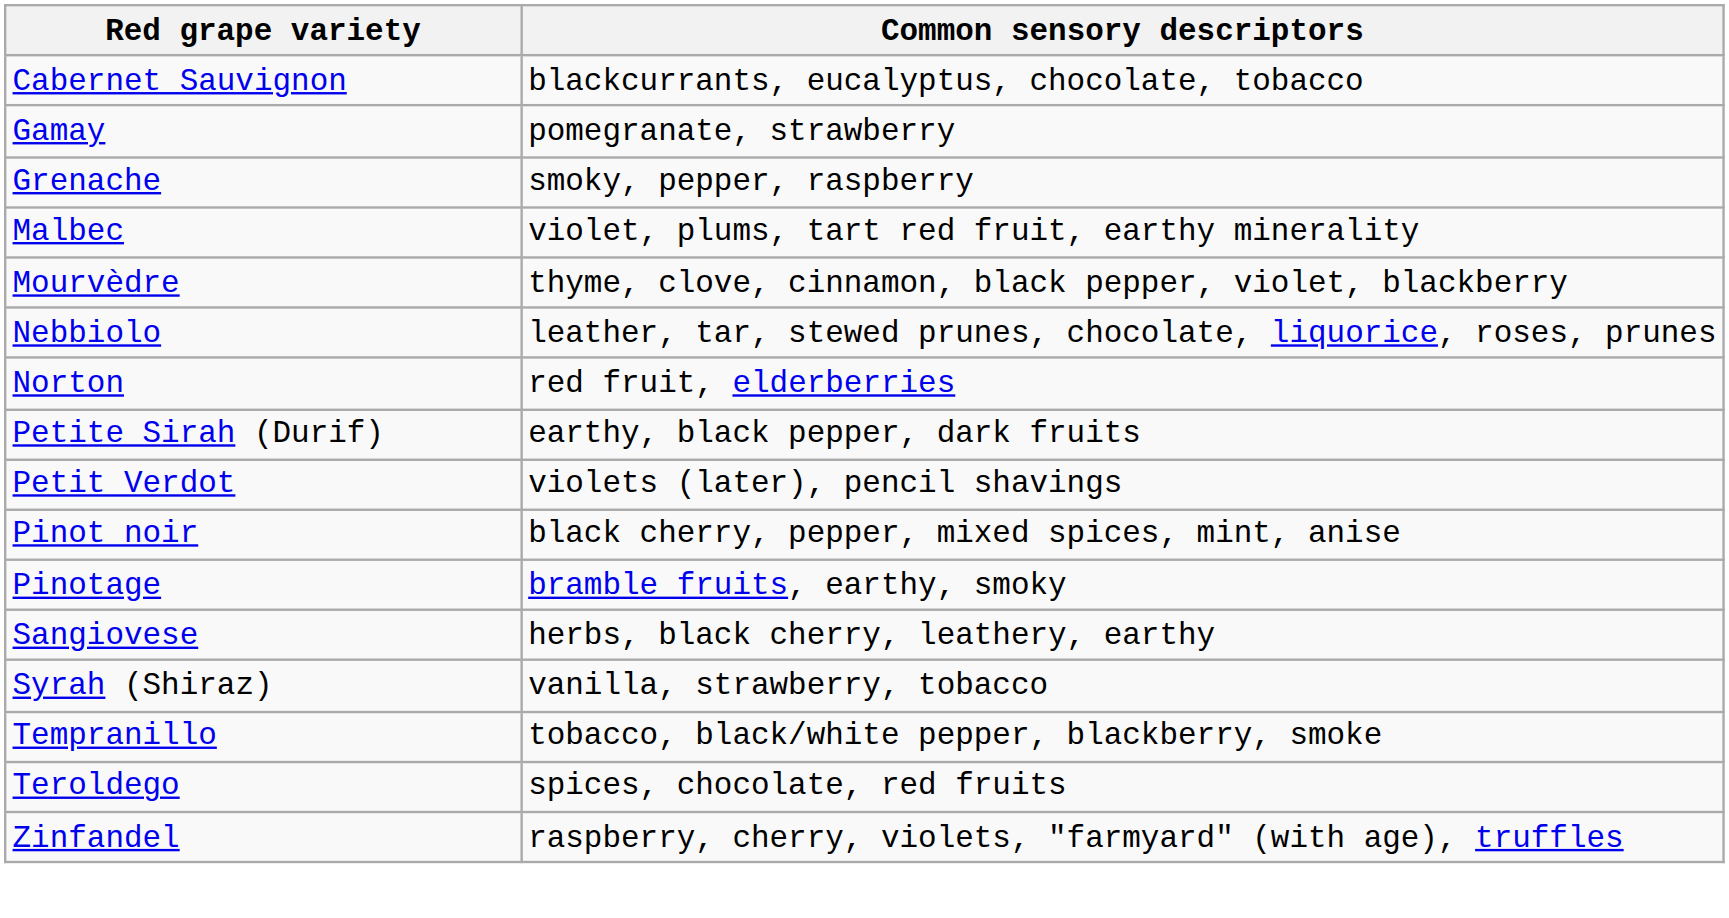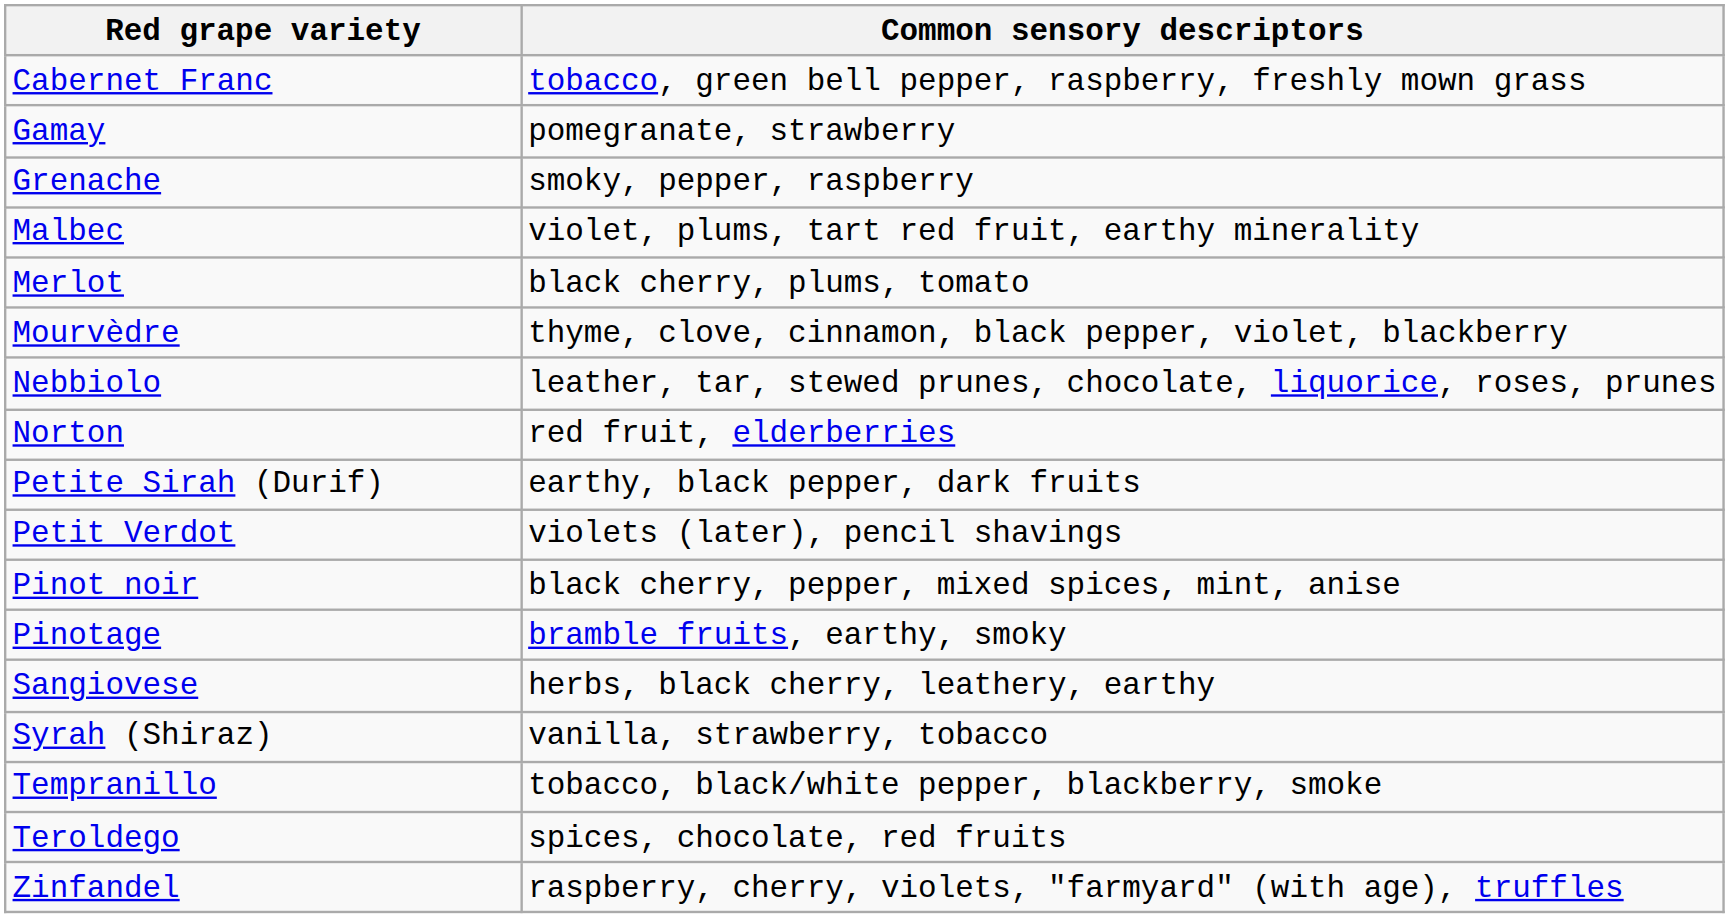 <table class="wikitable">
 <tr>
 <th style="width:30%;">Red grape variety</th>
 <th style="width:70%;">Common sensory descriptors</th>
 </tr>
 <tr>
-<td><a href='#'>Cabernet Sauvignon</a></td>
-<td>blackcurrants, eucalyptus, chocolate, tobacco</td>
+<td><a href='#'>Cabernet Franc</a></td>
+<td><a href='#'>tobacco</a>, green bell pepper, raspberry, freshly mown grass</td>
 </tr>
 <tr>
 <td><a href='#'>Gamay</a></td>
 <td>pomegranate, strawberry</td>
 </tr>
 <tr>
 <td><a href='#'>Grenache</a></td>
 <td>smoky, pepper, raspberry</td>
 </tr>
 <tr>
 <td><a href='#'>Malbec</a></td>
 <td>violet, plums, tart red fruit, earthy minerality</td>
+</tr>
+<tr>
+<td><a href='#'>Merlot</a></td>
+<td>black cherry, plums, tomato</td>
 </tr>
 <tr>
 <td><a href='#'>Mourvèdre</a></td>
 <td>thyme, clove, cinnamon, black pepper, violet, blackberry</td>
 </tr>
 <tr>
 <td><a href='#'>Nebbiolo</a></td>
 <td>leather, tar, stewed prunes, chocolate, <a href='#'>liquorice</a>, roses, prunes</td>
 </tr>
 <tr>
 <td><a href='#'>Norton</a></td>
 <td>red fruit, <a href='#'>elderberries</a></td>
 </tr>
 <tr>
 <td><a href='#'>Petite Sirah</a> (Durif)</td>
 <td>earthy, black pepper, dark fruits</td>
 </tr>
 <tr>
 <td><a href='#'>Petit Verdot</a></td>
 <td>violets (later), pencil shavings</td>
 </tr>
 <tr>
 <td><a href='#'>Pinot noir</a></td>
 <td>black cherry, pepper, mixed spices, mint, anise</td>
 </tr>
 <tr>
 <td><a href='#'>Pinotage</a></td>
 <td><a href='#'>bramble fruits</a>, earthy, smoky</td>
 </tr>
 <tr>
 <td><a href='#'>Sangiovese</a></td>
 <td>herbs, black cherry, leathery, earthy</td>
 </tr>
 <tr>
 <td><a href='#'>Syrah</a> (Shiraz)</td>
 <td>vanilla, strawberry, tobacco</td>
 </tr>
 <tr>
 <td><a href='#'>Tempranillo</a></td>
 <td>tobacco, black/white pepper, blackberry, smoke</td>
 </tr>
 <tr>
 <td><a href='#'>Teroldego</a></td>
 <td>spices, chocolate, red fruits</td>
 </tr>
 <tr>
 <td><a href='#'>Zinfandel</a></td>
 <td>raspberry, cherry, violets, "farmyard" (with age), <a href='#'>truffles</a></td>
 </tr>
 </table>
